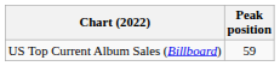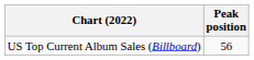 <table class="wikitable sortable">
 <tr>
 <th>Chart (2022)</th>
 <th>Peak<br>position</th>
 </tr>
 <tr>
 <td>US Top Current Album Sales (<em><a href='#'>Billboard</a></em>)</td>
-<td align="center">59</td>
+<td align="center">56</td>
 </tr>
 </table>
